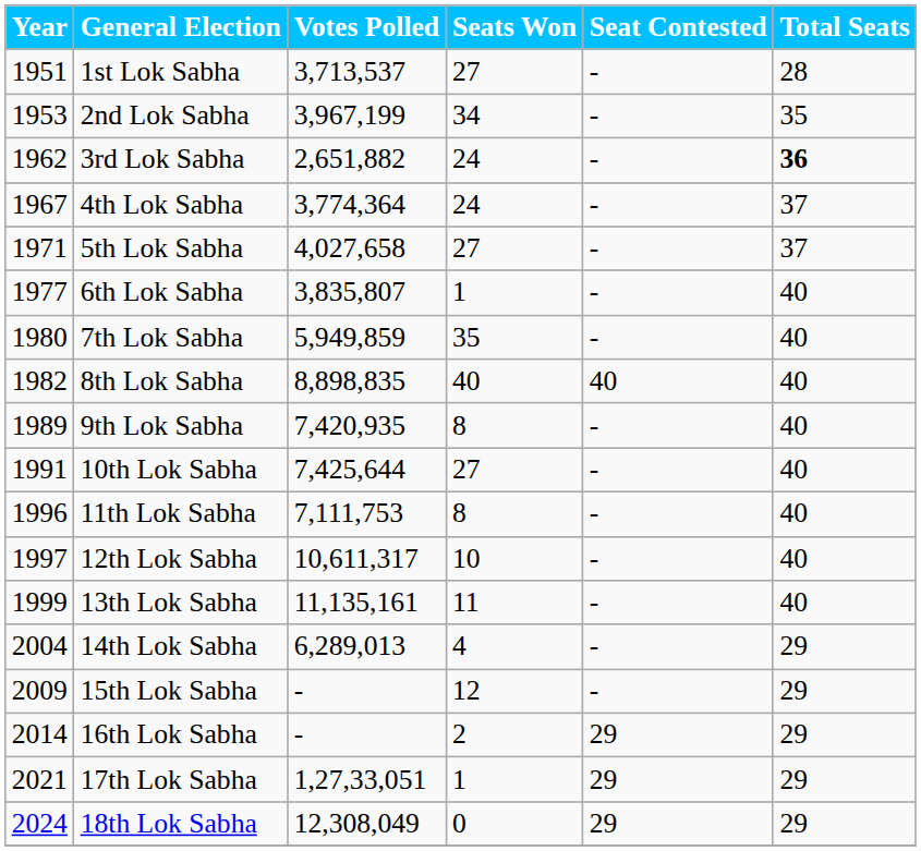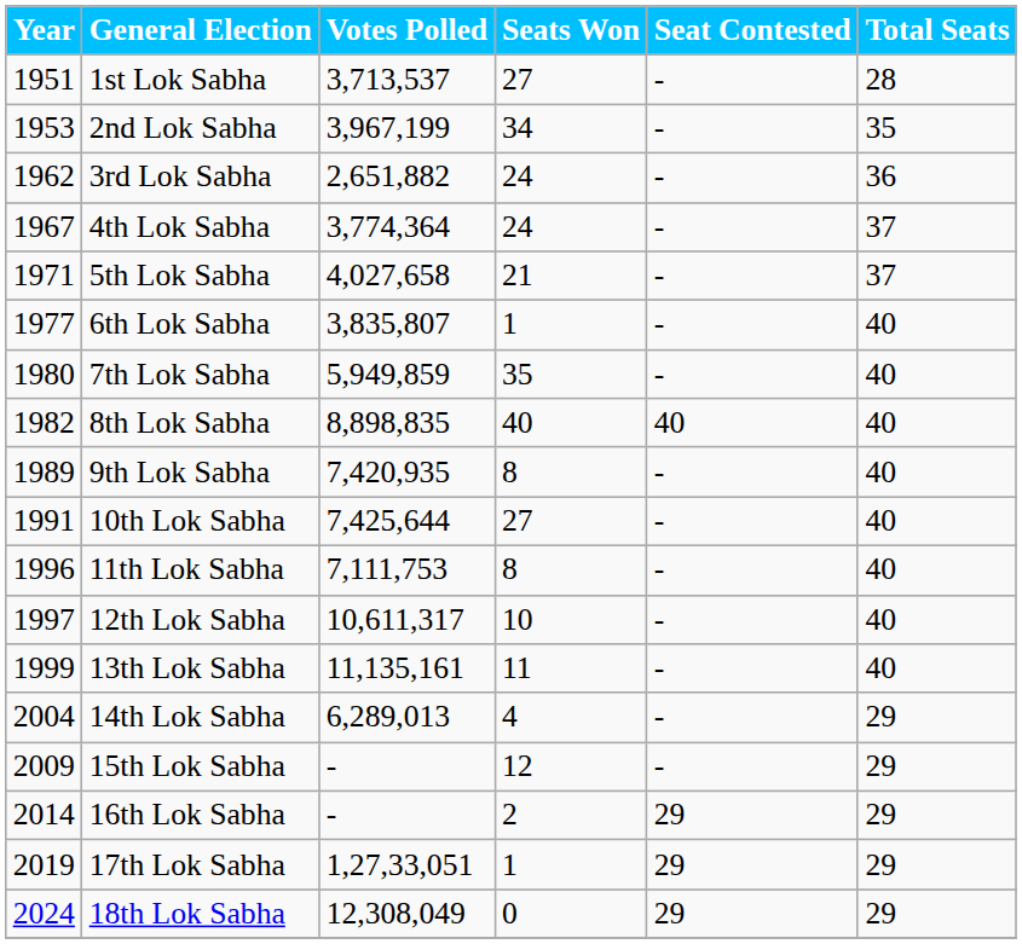 <table class="wikitable">
 <tr>
 <th style="background-color:#00BFFF; color:white">Year</th>
 <th style="background-color:#00BFFF; color:white">General Election</th>
 <th style="background-color:#00BFFF; color:white">Votes Polled</th>
 <th style="background-color:#00BFFF; color:white">Seats Won</th>
 <th style="background-color:#00BFFF; color:white">Seat Contested</th>
 <th style="background-color:#00BFFF; color:white">Total Seats</th>
 </tr>
 <tr>
 <td>1951</td>
 <td>1st Lok Sabha</td>
 <td>3,713,537</td>
 <td>27</td>
 <td>-</td>
 <td>28</td>
 </tr>
 <tr>
 <td>1953</td>
 <td>2nd Lok Sabha</td>
 <td>3,967,199</td>
 <td>34</td>
 <td>-</td>
 <td>35</td>
 </tr>
 <tr>
 <td>1962</td>
 <td>3rd Lok Sabha</td>
 <td>2,651,882</td>
 <td>24</td>
 <td>-</td>
-<td><strong>36</strong></td>
+<td>36</td>
 </tr>
 <tr>
 <td>1967</td>
 <td>4th Lok Sabha</td>
 <td>3,774,364</td>
 <td>24</td>
 <td>-</td>
 <td>37</td>
 </tr>
 <tr>
 <td>1971</td>
 <td>5th Lok Sabha</td>
 <td>4,027,658</td>
-<td>27</td>
+<td>21</td>
 <td>-</td>
 <td>37</td>
 </tr>
 <tr>
 <td>1977</td>
 <td>6th Lok Sabha</td>
 <td>3,835,807</td>
 <td>1</td>
 <td>-</td>
 <td>40</td>
 </tr>
 <tr>
 <td>1980</td>
 <td>7th Lok Sabha</td>
 <td>5,949,859</td>
 <td>35</td>
 <td>-</td>
 <td>40</td>
 </tr>
 <tr>
 <td>1982</td>
 <td>8th Lok Sabha</td>
 <td>8,898,835</td>
 <td>40</td>
 <td>40</td>
 <td>40</td>
 </tr>
 <tr>
 <td>1989</td>
 <td>9th Lok Sabha</td>
 <td>7,420,935</td>
 <td>8</td>
 <td>-</td>
 <td>40</td>
 </tr>
 <tr>
 <td>1991</td>
 <td>10th Lok Sabha</td>
 <td>7,425,644</td>
 <td>27</td>
 <td>-</td>
 <td>40</td>
 </tr>
 <tr>
 <td>1996</td>
 <td>11th Lok Sabha</td>
 <td>7,111,753</td>
 <td>8</td>
 <td>-</td>
 <td>40</td>
 </tr>
 <tr>
 <td>1997</td>
 <td>12th Lok Sabha</td>
 <td>10,611,317</td>
 <td>10</td>
 <td>-</td>
 <td>40</td>
 </tr>
 <tr>
 <td>1999</td>
 <td>13th Lok Sabha</td>
 <td>11,135,161</td>
 <td>11</td>
 <td>-</td>
 <td>40</td>
 </tr>
 <tr>
 <td>2004</td>
 <td>14th Lok Sabha</td>
 <td>6,289,013</td>
 <td>4</td>
 <td>-</td>
 <td>29</td>
 </tr>
 <tr>
 <td>2009</td>
 <td>15th Lok Sabha</td>
 <td>-</td>
 <td>12</td>
 <td>-</td>
 <td>29</td>
 </tr>
 <tr>
 <td>2014</td>
 <td>16th Lok Sabha</td>
 <td>-</td>
 <td>2</td>
 <td>29</td>
 <td>29</td>
 </tr>
 <tr>
-<td>2021</td>
+<td>2019</td>
 <td>17th Lok Sabha</td>
 <td>1,27,33,051</td>
 <td>1</td>
 <td>29</td>
 <td>29</td>
 </tr>
 <tr>
 <td><a href='#'>2024</a></td>
 <td><a href='#'>18th Lok Sabha</a></td>
 <td>12,308,049</td>
 <td>0</td>
 <td>29</td>
 <td>29</td>
 </tr>
 <tr>
 </tr>
 </table>
